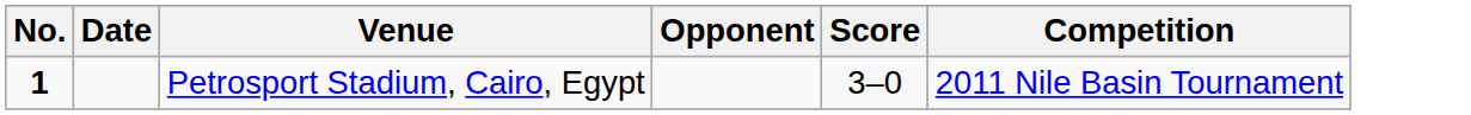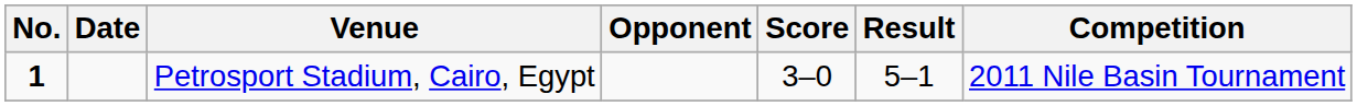 <table class="wikitable">
 <tr>
 <th scope="col">No.</th>
 <th scope="col">Date</th>
 <th scope="col">Venue</th>
 <th scope="col">Opponent</th>
 <th scope="col">Score</th>
+<th scope="col">Result</th>
 <th scope="col">Competition</th>
 </tr>
 <tr>
 <td style="text-align:center"><strong>1</strong></td>
 <td></td>
 <td><a href='#'>Petrosport Stadium</a>, <a href='#'>Cairo</a>, Egypt</td>
 <td></td>
 <td style="text-align:center">3–0</td>
+<td style="text-align:center">5–1</td>
 <td><a href='#'>2011 Nile Basin Tournament</a></td>
 </tr>
 </table>
